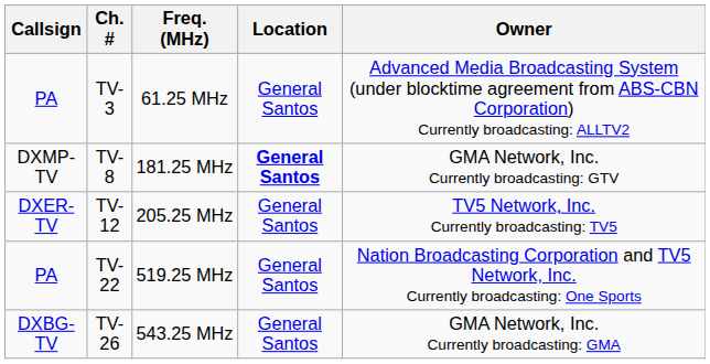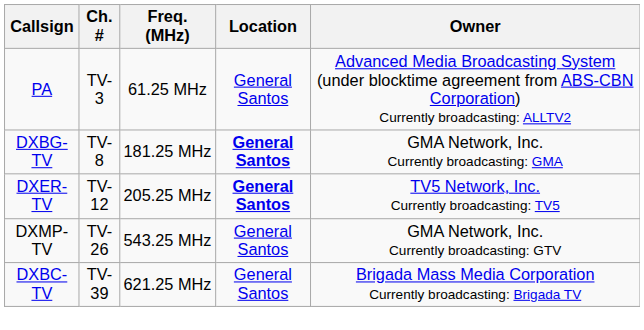 <table class="wikitable" style="width:100%; text-align:center;">
 <tr>
 <th>Callsign</th>
 <th>Ch. #</th>
 <th>Freq. (MHz)</th>
 <th>Location</th>
 <th>Owner</th>
 </tr>
 <tr>
 <td><a href='#'>PA</a></td>
 <td>TV-3</td>
 <td>61.25 MHz</td>
 <td><a href='#'>General Santos</a></td>
 <td><a href='#'>Advanced Media Broadcasting System</a> (under blocktime agreement from <a href='#'>ABS-CBN Corporation</a>)<br><small>Currently broadcasting: <a href='#'>ALLTV2</a></small></td>
 </tr>
 <tr>
-<td>DXMP-TV</td>
+<td><a href='#'>DXBG-TV</a></td>
 <td>TV-8</td>
 <td>181.25 MHz</td>
 <td><strong><a href='#'>General Santos</a></strong></td>
-<td>GMA Network, Inc.<br><small>Currently broadcasting: GTV</small></td>
+<td>GMA Network, Inc.<br><small>Currently broadcasting: <a href='#'>GMA</a></small></td>
 </tr>
 <tr>
 <td><a href='#'>DXER-TV</a></td>
 <td>TV-12</td>
 <td>205.25 MHz</td>
-<td><a href='#'>General Santos</a></td>
+<td><strong><a href='#'>General Santos</a></strong></td>
 <td><a href='#'>TV5 Network, Inc.</a><br><small>Currently broadcasting: <a href='#'>TV5</a></small></td>
 </tr>
 <tr>
-<td><a href='#'>PA</a></td>
-<td>TV-22</td>
-<td>519.25 MHz</td>
-<td><a href='#'>General Santos</a></td>
-<td><a href='#'>Nation Broadcasting Corporation</a> and <a href='#'>TV5 Network, Inc.</a><br><small>Currently broadcasting: <a href='#'>One Sports</a></small></td>
-</tr>
-<tr>
-<td><a href='#'>DXBG-TV</a></td>
+<td>DXMP-TV</td>
 <td>TV-26</td>
 <td>543.25 MHz</td>
 <td><a href='#'>General Santos</a></td>
-<td>GMA Network, Inc.<br><small>Currently broadcasting: <a href='#'>GMA</a></small></td>
+<td>GMA Network, Inc.<br><small>Currently broadcasting: GTV</small></td>
+</tr>
+<tr>
+<td><a href='#'>DXBC-TV</a></td>
+<td>TV-39</td>
+<td>621.25 MHz</td>
+<td><a href='#'>General Santos</a></td>
+<td><a href='#'>Brigada Mass Media Corporation</a><br><small>Currently broadcasting: <a href='#'>Brigada TV</a></small></td>
 </tr>
 </table>
